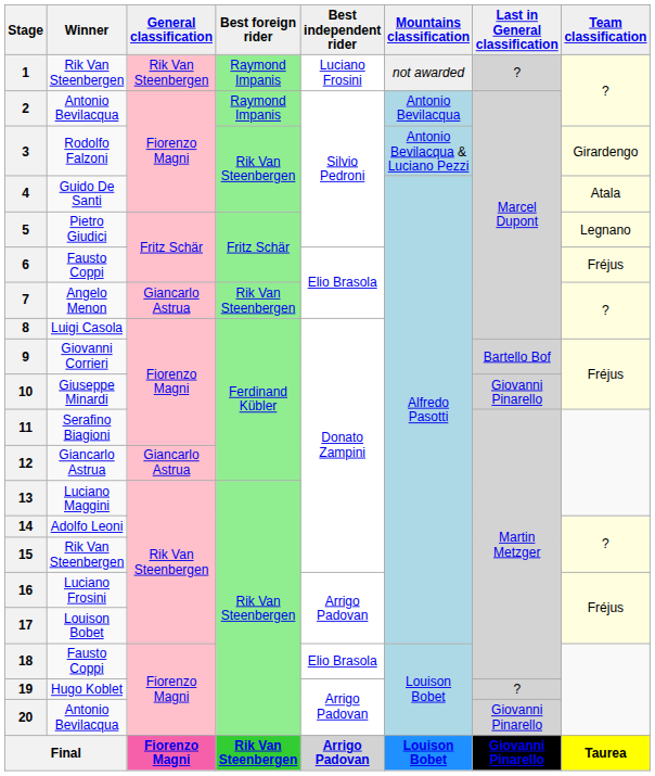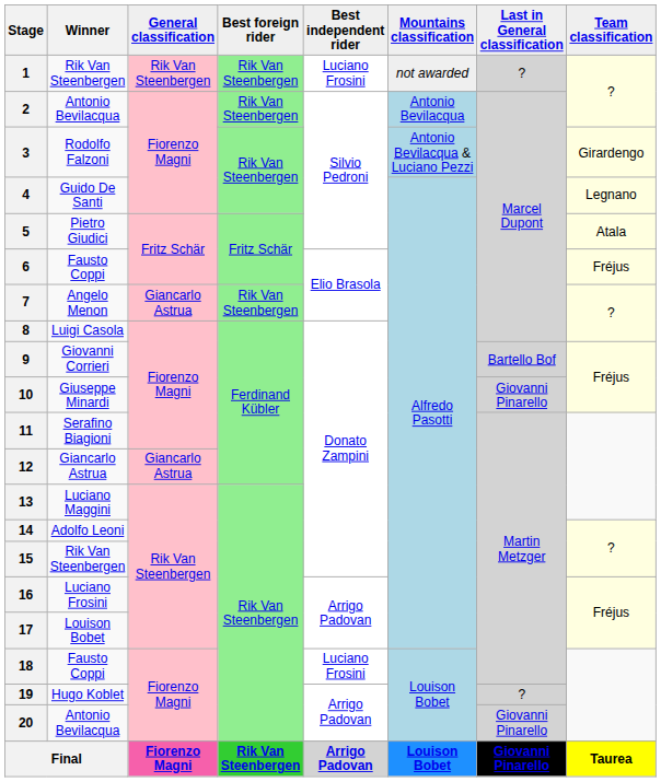 <table class="wikitable" style="text-align: center; font-size:smaller;">
 <tr style="background:#efefef;">
 <th style="width:1%;">Stage</th>
 <th style="width:14%;">Winner</th>
 <th style="background:#efefef; width:14%;"><a href='#'>General classification</a><br></th>
 <th style="background:#efefef; width:14%;">Best foreign rider<br></th>
 <th style="background:#efefef; width:14%;">Best independent rider<br></th>
 <th style="background:#efefef; width:14%;"><a href='#'>Mountains classification</a></th>
 <th style="background:#efefef; width:14%;"><a href='#'>Last in General classification</a><br></th>
 <th style="background:#efefef; width:14%;"><a href='#'>Team classification</a></th>
 </tr>
 <tr>
 <th>1</th>
 <td><a href='#'>Rik Van Steenbergen</a></td>
 <td style="background:pink;" rowspan="1"><a href='#'>Rik Van Steenbergen</a></td>
-<td style="background:lightgreen;" rowspan="1"><a href='#'>Raymond Impanis</a></td>
+<td style="background:lightgreen;" rowspan="1"><a href='#'>Rik Van Steenbergen</a></td>
 <td style="background:white;" rowspan="1"><a href='#'>Luciano Frosini</a></td>
 <td style="background:#EFEFEF;" rowspan="1"><em>not awarded</em></td>
 <td style="background:lightgray;" rowspan="1">?</td>
 <td style="background:lightyellow;" rowspan="2">?</td>
 </tr>
 <tr>
 <th>2</th>
 <td><a href='#'>Antonio Bevilacqua</a></td>
 <td style="background:pink;" rowspan="3"><a href='#'>Fiorenzo Magni</a></td>
-<td style="background:lightgreen;" rowspan="1"><a href='#'>Raymond Impanis</a></td>
+<td style="background:lightgreen;" rowspan="1"><a href='#'>Rik Van Steenbergen</a></td>
 <td style="background:white;" rowspan="4"><a href='#'>Silvio Pedroni</a></td>
 <td style="background:lightblue;" rowspan="1"><a href='#'>Antonio Bevilacqua</a></td>
 <td style="background:lightgray;" rowspan="7"><a href='#'>Marcel Dupont</a></td>
 </tr>
 <tr>
 <th>3</th>
 <td><a href='#'>Rodolfo Falzoni</a></td>
 <td style="background:lightgreen;" rowspan="2"><a href='#'>Rik Van Steenbergen</a></td>
 <td style="background:lightblue;" rowspan="1"><a href='#'>Antonio Bevilacqua</a> & <a href='#'>Luciano Pezzi</a></td>
 <td style="background:lightyellow;" rowspan="1">Girardengo</td>
 </tr>
 <tr>
 <th>4</th>
 <td><a href='#'>Guido De Santi</a></td>
 <td style="background:lightblue;" rowspan="14"><a href='#'>Alfredo Pasotti</a></td>
-<td style="background:lightyellow;" rowspan="1">Atala</td>
+<td style="background:lightyellow;" rowspan="1">Legnano</td>
 </tr>
 <tr>
 <th>5</th>
 <td><a href='#'>Pietro Giudici</a></td>
 <td style="background:pink;" rowspan="2"><a href='#'>Fritz Schär</a></td>
 <td style="background:lightgreen;" rowspan="2"><a href='#'>Fritz Schär</a></td>
-<td style="background:lightyellow;" rowspan="1">Legnano</td>
+<td style="background:lightyellow;" rowspan="1">Atala</td>
 </tr>
 <tr>
 <th>6</th>
 <td><a href='#'>Fausto Coppi</a></td>
 <td style="background:white;" rowspan="2"><a href='#'>Elio Brasola</a></td>
 <td style="background:lightyellow;" rowspan="1">Fréjus</td>
 </tr>
 <tr>
 <th>7</th>
 <td><a href='#'>Angelo Menon</a></td>
 <td style="background:pink;" rowspan="1"><a href='#'>Giancarlo Astrua</a></td>
 <td style="background:lightgreen;" rowspan="1"><a href='#'>Rik Van Steenbergen</a></td>
 <td style="background:lightyellow;" rowspan="2">?</td>
 </tr>
 <tr>
 <th>8</th>
 <td><a href='#'>Luigi Casola</a></td>
 <td style="background:pink;" rowspan="4"><a href='#'>Fiorenzo Magni</a></td>
 <td style="background:lightgreen;" rowspan="5"><a href='#'>Ferdinand Kübler</a></td>
 <td style="background:white;" rowspan="8"><a href='#'>Donato Zampini</a></td>
 </tr>
 <tr>
 <th>9</th>
 <td><a href='#'>Giovanni Corrieri</a></td>
 <td style="background:lightgray;" rowspan="1"><a href='#'>Bartello Bof</a></td>
 <td style="background:lightyellow;" rowspan="2">Fréjus</td>
 </tr>
 <tr>
 <th>10</th>
 <td><a href='#'>Giuseppe Minardi</a></td>
 <td style="background:lightgray;" rowspan="1"><a href='#'>Giovanni Pinarello</a></td>
 </tr>
 <tr>
 <th>11</th>
 <td><a href='#'>Serafino Biagioni</a></td>
 <td style="background:lightgray;" rowspan="8"><a href='#'>Martin Metzger</a></td>
 </tr>
 <tr>
 <th>12</th>
 <td><a href='#'>Giancarlo Astrua</a></td>
 <td style="background:pink;" rowspan="1"><a href='#'>Giancarlo Astrua</a></td>
 </tr>
 <tr>
 <th>13</th>
 <td><a href='#'>Luciano Maggini</a></td>
 <td style="background:pink;" rowspan="5"><a href='#'>Rik Van Steenbergen</a></td>
 <td style="background:lightgreen;" rowspan="8"><a href='#'>Rik Van Steenbergen</a></td>
 </tr>
 <tr>
 <th>14</th>
 <td><a href='#'>Adolfo Leoni</a></td>
 <td style="background:lightyellow;" rowspan="2">?</td>
 </tr>
 <tr>
 <th>15</th>
 <td><a href='#'>Rik Van Steenbergen</a></td>
 </tr>
 <tr>
 <th>16</th>
 <td><a href='#'>Luciano Frosini</a></td>
 <td style="background:white;" rowspan="2"><a href='#'>Arrigo Padovan</a></td>
 <td style="background:lightyellow;" rowspan="2">Fréjus</td>
 </tr>
 <tr>
 <th>17</th>
 <td><a href='#'>Louison Bobet</a></td>
 </tr>
 <tr>
 <th>18</th>
 <td><a href='#'>Fausto Coppi</a></td>
 <td style="background:pink;" rowspan="3"><a href='#'>Fiorenzo Magni</a></td>
-<td style="background:white;" rowspan="1"><a href='#'>Elio Brasola</a></td>
+<td style="background:white;" rowspan="1"><a href='#'>Luciano Frosini</a></td>
 <td style="background:lightblue;"  rowspan="3"><a href='#'>Louison Bobet</a></td>
 </tr>
 <tr>
 <th>19</th>
 <td><a href='#'>Hugo Koblet</a></td>
 <td style="background:white;" rowspan="2"><a href='#'>Arrigo Padovan</a></td>
 <td style="background:lightgray;" rowspan="1">?</td>
 </tr>
 <tr>
 <th>20</th>
 <td><a href='#'>Antonio Bevilacqua</a></td>
 <td style="background:lightgray;" rowspan="1"><a href='#'>Giovanni Pinarello</a></td>
 </tr>
 <tr>
 <th colspan=2><strong>Final</strong></th>
 <th style="background:#F660AB;"><strong><a href='#'>Fiorenzo Magni</a></strong></th>
 <th style="background:#32CD32;"><strong><a href='#'>Rik Van Steenbergen</a></strong></th>
 <th style="background:lightgray;"><strong><a href='#'>Arrigo Padovan</a></strong></th>
 <th style="background:dodgerblue;"><strong><a href='#'>Louison Bobet</a></strong></th>
 <th style="background:black;"><strong><a href='#'>Giovanni Pinarello</a></strong></th>
 <th style="background:yellow;"><strong>Taurea</strong></th>
 </tr>
 </table>
